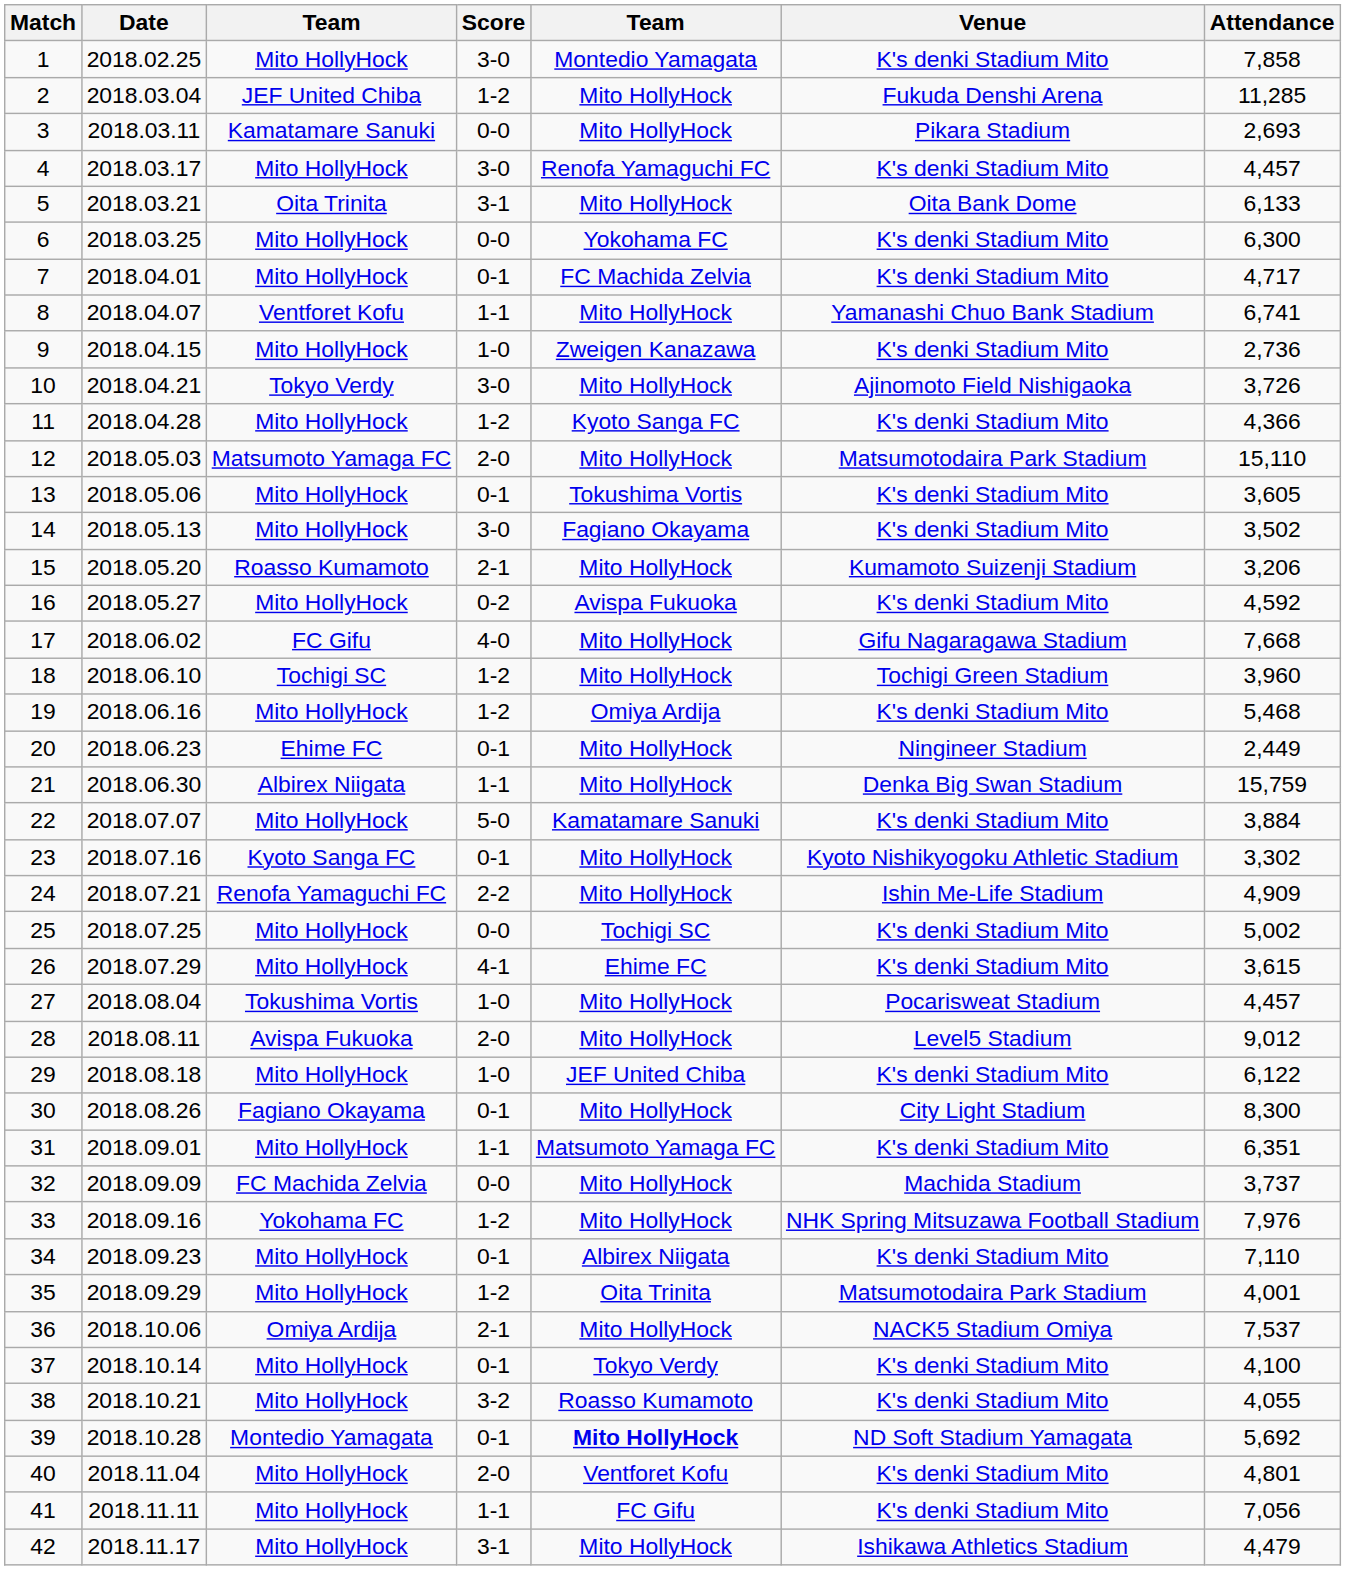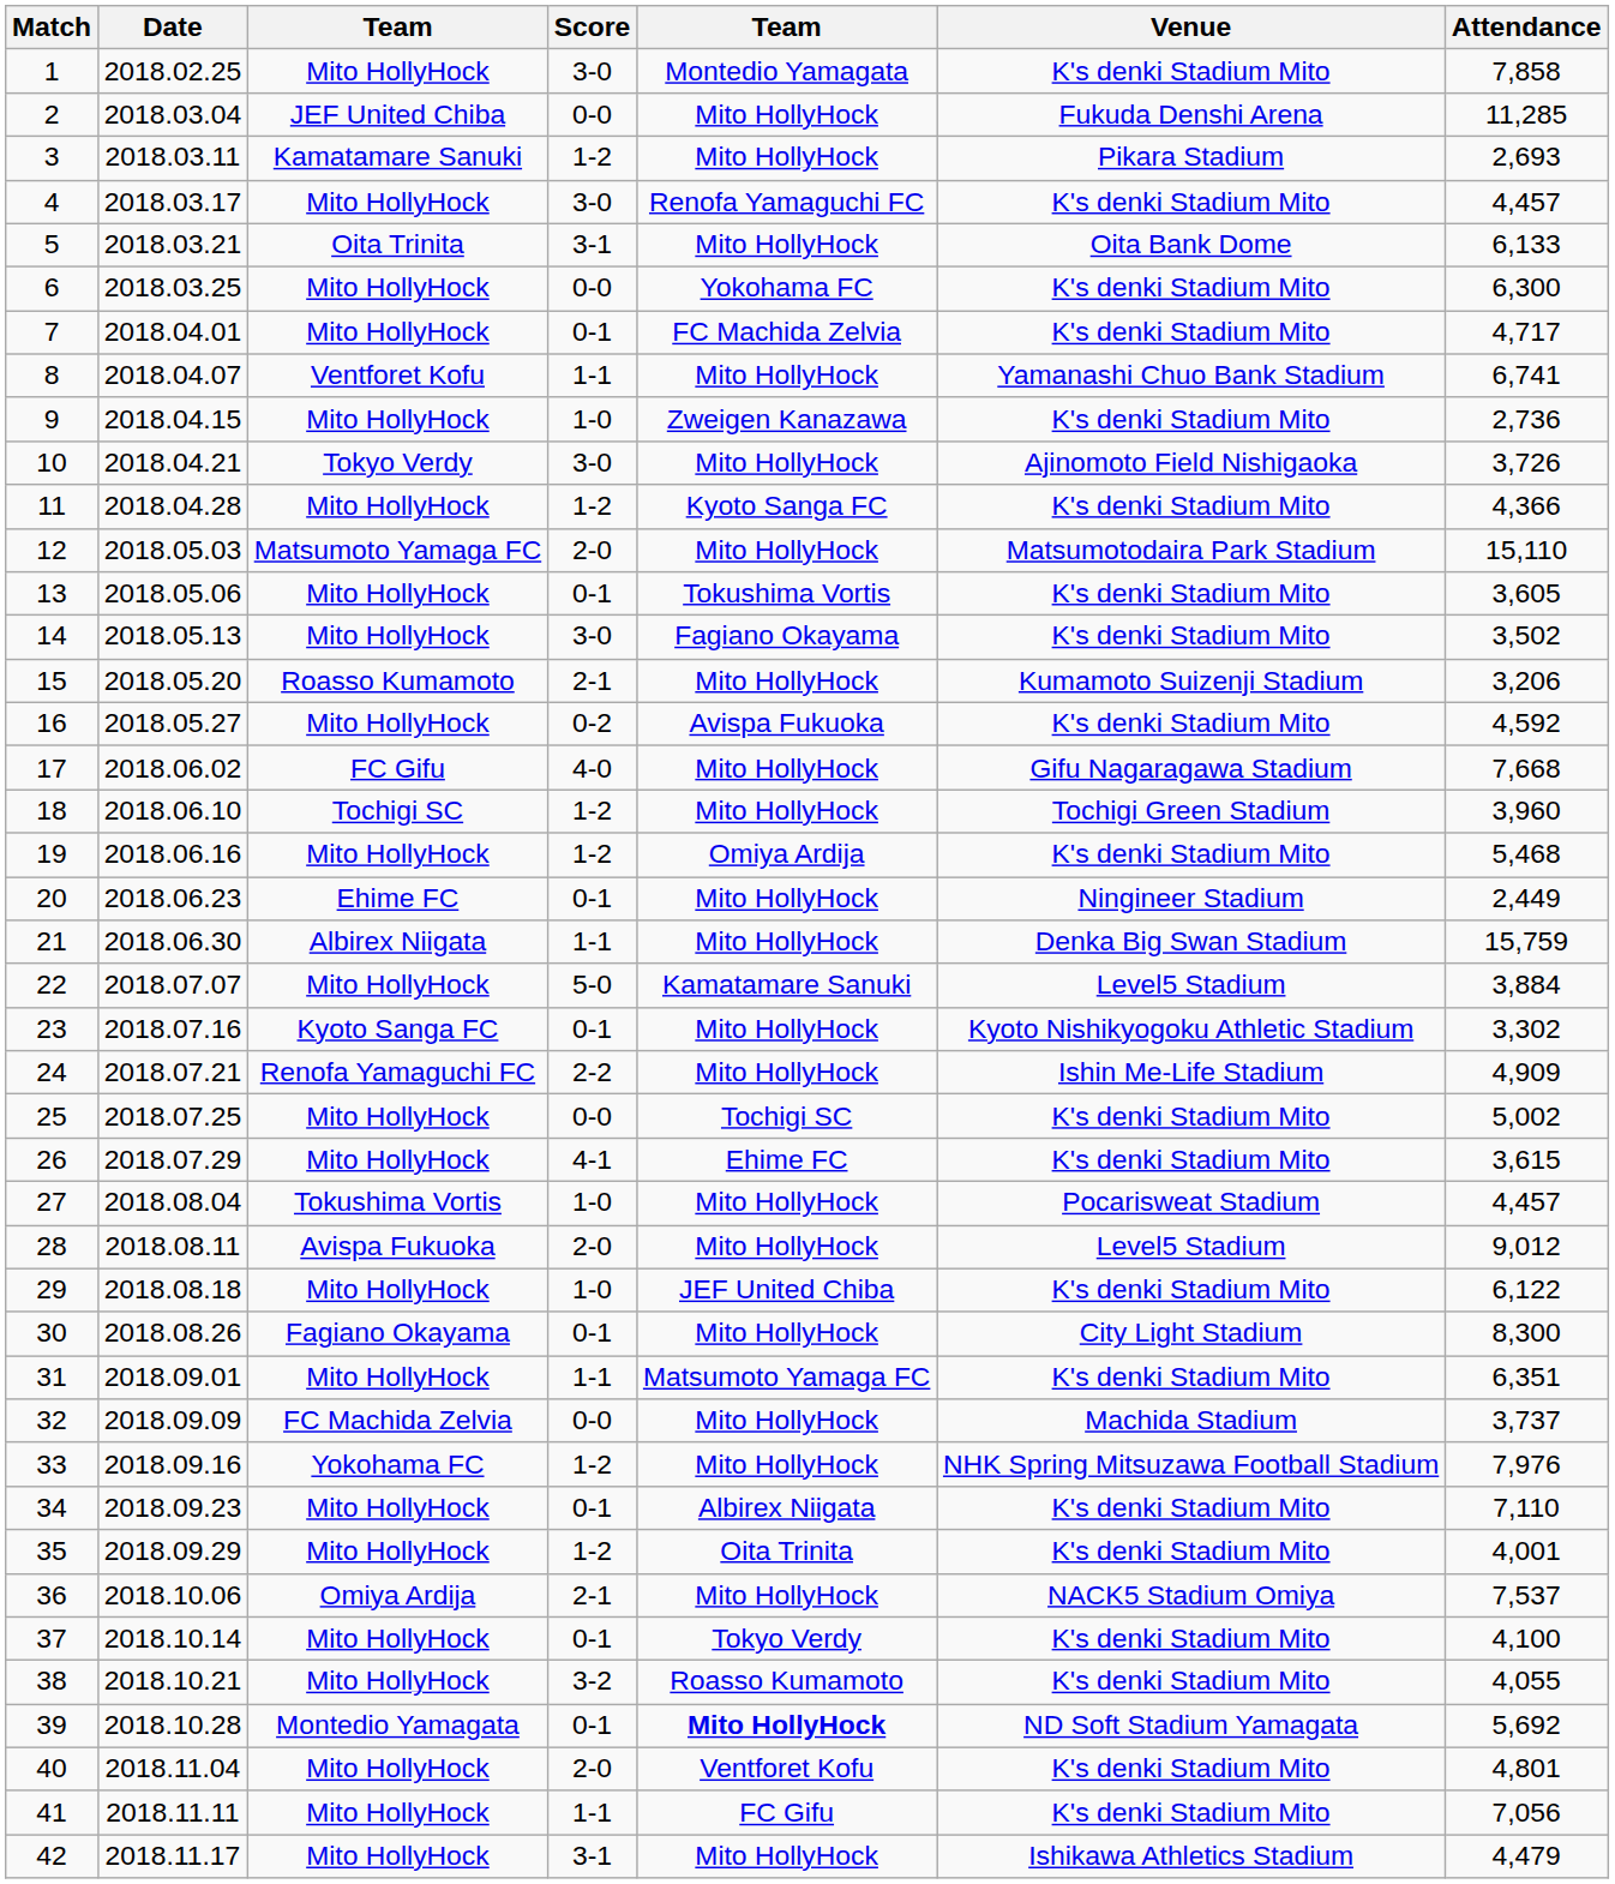 <table class="wikitable" style="text-align:center;">
 <tr>
 <th>Match</th>
 <th>Date</th>
 <th>Team</th>
 <th>Score</th>
 <th>Team</th>
 <th>Venue</th>
 <th>Attendance</th>
 </tr>
 <tr>
 <td>1</td>
 <td>2018.02.25</td>
 <td><a href='#'>Mito HollyHock</a></td>
 <td>3-0</td>
 <td><a href='#'>Montedio Yamagata</a></td>
 <td><a href='#'>K's denki Stadium Mito</a></td>
 <td>7,858</td>
 </tr>
 <tr>
 <td>2</td>
 <td>2018.03.04</td>
 <td><a href='#'>JEF United Chiba</a></td>
-<td>1-2</td>
+<td>0-0</td>
 <td><a href='#'>Mito HollyHock</a></td>
 <td><a href='#'>Fukuda Denshi Arena</a></td>
 <td>11,285</td>
 </tr>
 <tr>
 <td>3</td>
 <td>2018.03.11</td>
 <td><a href='#'>Kamatamare Sanuki</a></td>
-<td>0-0</td>
+<td>1-2</td>
 <td><a href='#'>Mito HollyHock</a></td>
 <td><a href='#'>Pikara Stadium</a></td>
 <td>2,693</td>
 </tr>
 <tr>
 <td>4</td>
 <td>2018.03.17</td>
 <td><a href='#'>Mito HollyHock</a></td>
 <td>3-0</td>
 <td><a href='#'>Renofa Yamaguchi FC</a></td>
 <td><a href='#'>K's denki Stadium Mito</a></td>
 <td>4,457</td>
 </tr>
 <tr>
 <td>5</td>
 <td>2018.03.21</td>
 <td><a href='#'>Oita Trinita</a></td>
 <td>3-1</td>
 <td><a href='#'>Mito HollyHock</a></td>
 <td><a href='#'>Oita Bank Dome</a></td>
 <td>6,133</td>
 </tr>
 <tr>
 <td>6</td>
 <td>2018.03.25</td>
 <td><a href='#'>Mito HollyHock</a></td>
 <td>0-0</td>
 <td><a href='#'>Yokohama FC</a></td>
 <td><a href='#'>K's denki Stadium Mito</a></td>
 <td>6,300</td>
 </tr>
 <tr>
 <td>7</td>
 <td>2018.04.01</td>
 <td><a href='#'>Mito HollyHock</a></td>
 <td>0-1</td>
 <td><a href='#'>FC Machida Zelvia</a></td>
 <td><a href='#'>K's denki Stadium Mito</a></td>
 <td>4,717</td>
 </tr>
 <tr>
 <td>8</td>
 <td>2018.04.07</td>
 <td><a href='#'>Ventforet Kofu</a></td>
 <td>1-1</td>
 <td><a href='#'>Mito HollyHock</a></td>
 <td><a href='#'>Yamanashi Chuo Bank Stadium</a></td>
 <td>6,741</td>
 </tr>
 <tr>
 <td>9</td>
 <td>2018.04.15</td>
 <td><a href='#'>Mito HollyHock</a></td>
 <td>1-0</td>
 <td><a href='#'>Zweigen Kanazawa</a></td>
 <td><a href='#'>K's denki Stadium Mito</a></td>
 <td>2,736</td>
 </tr>
 <tr>
 <td>10</td>
 <td>2018.04.21</td>
 <td><a href='#'>Tokyo Verdy</a></td>
 <td>3-0</td>
 <td><a href='#'>Mito HollyHock</a></td>
 <td><a href='#'>Ajinomoto Field Nishigaoka</a></td>
 <td>3,726</td>
 </tr>
 <tr>
 <td>11</td>
 <td>2018.04.28</td>
 <td><a href='#'>Mito HollyHock</a></td>
 <td>1-2</td>
 <td><a href='#'>Kyoto Sanga FC</a></td>
 <td><a href='#'>K's denki Stadium Mito</a></td>
 <td>4,366</td>
 </tr>
 <tr>
 <td>12</td>
 <td>2018.05.03</td>
 <td><a href='#'>Matsumoto Yamaga FC</a></td>
 <td>2-0</td>
 <td><a href='#'>Mito HollyHock</a></td>
 <td><a href='#'>Matsumotodaira Park Stadium</a></td>
 <td>15,110</td>
 </tr>
 <tr>
 <td>13</td>
 <td>2018.05.06</td>
 <td><a href='#'>Mito HollyHock</a></td>
 <td>0-1</td>
 <td><a href='#'>Tokushima Vortis</a></td>
 <td><a href='#'>K's denki Stadium Mito</a></td>
 <td>3,605</td>
 </tr>
 <tr>
 <td>14</td>
 <td>2018.05.13</td>
 <td><a href='#'>Mito HollyHock</a></td>
 <td>3-0</td>
 <td><a href='#'>Fagiano Okayama</a></td>
 <td><a href='#'>K's denki Stadium Mito</a></td>
 <td>3,502</td>
 </tr>
 <tr>
 <td>15</td>
 <td>2018.05.20</td>
 <td><a href='#'>Roasso Kumamoto</a></td>
 <td>2-1</td>
 <td><a href='#'>Mito HollyHock</a></td>
 <td><a href='#'>Kumamoto Suizenji Stadium</a></td>
 <td>3,206</td>
 </tr>
 <tr>
 <td>16</td>
 <td>2018.05.27</td>
 <td><a href='#'>Mito HollyHock</a></td>
 <td>0-2</td>
 <td><a href='#'>Avispa Fukuoka</a></td>
 <td><a href='#'>K's denki Stadium Mito</a></td>
 <td>4,592</td>
 </tr>
 <tr>
 <td>17</td>
 <td>2018.06.02</td>
 <td><a href='#'>FC Gifu</a></td>
 <td>4-0</td>
 <td><a href='#'>Mito HollyHock</a></td>
 <td><a href='#'>Gifu Nagaragawa Stadium</a></td>
 <td>7,668</td>
 </tr>
 <tr>
 <td>18</td>
 <td>2018.06.10</td>
 <td><a href='#'>Tochigi SC</a></td>
 <td>1-2</td>
 <td><a href='#'>Mito HollyHock</a></td>
 <td><a href='#'>Tochigi Green Stadium</a></td>
 <td>3,960</td>
 </tr>
 <tr>
 <td>19</td>
 <td>2018.06.16</td>
 <td><a href='#'>Mito HollyHock</a></td>
 <td>1-2</td>
 <td><a href='#'>Omiya Ardija</a></td>
 <td><a href='#'>K's denki Stadium Mito</a></td>
 <td>5,468</td>
 </tr>
 <tr>
 <td>20</td>
 <td>2018.06.23</td>
 <td><a href='#'>Ehime FC</a></td>
 <td>0-1</td>
 <td><a href='#'>Mito HollyHock</a></td>
 <td><a href='#'>Ningineer Stadium</a></td>
 <td>2,449</td>
 </tr>
 <tr>
 <td>21</td>
 <td>2018.06.30</td>
 <td><a href='#'>Albirex Niigata</a></td>
 <td>1-1</td>
 <td><a href='#'>Mito HollyHock</a></td>
 <td><a href='#'>Denka Big Swan Stadium</a></td>
 <td>15,759</td>
 </tr>
 <tr>
 <td>22</td>
 <td>2018.07.07</td>
 <td><a href='#'>Mito HollyHock</a></td>
 <td>5-0</td>
 <td><a href='#'>Kamatamare Sanuki</a></td>
-<td><a href='#'>K's denki Stadium Mito</a></td>
+<td><a href='#'>Level5 Stadium</a></td>
 <td>3,884</td>
 </tr>
 <tr>
 <td>23</td>
 <td>2018.07.16</td>
 <td><a href='#'>Kyoto Sanga FC</a></td>
 <td>0-1</td>
 <td><a href='#'>Mito HollyHock</a></td>
 <td><a href='#'>Kyoto Nishikyogoku Athletic Stadium</a></td>
 <td>3,302</td>
 </tr>
 <tr>
 <td>24</td>
 <td>2018.07.21</td>
 <td><a href='#'>Renofa Yamaguchi FC</a></td>
 <td>2-2</td>
 <td><a href='#'>Mito HollyHock</a></td>
 <td><a href='#'>Ishin Me-Life Stadium</a></td>
 <td>4,909</td>
 </tr>
 <tr>
 <td>25</td>
 <td>2018.07.25</td>
 <td><a href='#'>Mito HollyHock</a></td>
 <td>0-0</td>
 <td><a href='#'>Tochigi SC</a></td>
 <td><a href='#'>K's denki Stadium Mito</a></td>
 <td>5,002</td>
 </tr>
 <tr>
 <td>26</td>
 <td>2018.07.29</td>
 <td><a href='#'>Mito HollyHock</a></td>
 <td>4-1</td>
 <td><a href='#'>Ehime FC</a></td>
 <td><a href='#'>K's denki Stadium Mito</a></td>
 <td>3,615</td>
 </tr>
 <tr>
 <td>27</td>
 <td>2018.08.04</td>
 <td><a href='#'>Tokushima Vortis</a></td>
 <td>1-0</td>
 <td><a href='#'>Mito HollyHock</a></td>
 <td><a href='#'>Pocarisweat Stadium</a></td>
 <td>4,457</td>
 </tr>
 <tr>
 <td>28</td>
 <td>2018.08.11</td>
 <td><a href='#'>Avispa Fukuoka</a></td>
 <td>2-0</td>
 <td><a href='#'>Mito HollyHock</a></td>
 <td><a href='#'>Level5 Stadium</a></td>
 <td>9,012</td>
 </tr>
 <tr>
 <td>29</td>
 <td>2018.08.18</td>
 <td><a href='#'>Mito HollyHock</a></td>
 <td>1-0</td>
 <td><a href='#'>JEF United Chiba</a></td>
 <td><a href='#'>K's denki Stadium Mito</a></td>
 <td>6,122</td>
 </tr>
 <tr>
 <td>30</td>
 <td>2018.08.26</td>
 <td><a href='#'>Fagiano Okayama</a></td>
 <td>0-1</td>
 <td><a href='#'>Mito HollyHock</a></td>
 <td><a href='#'>City Light Stadium</a></td>
 <td>8,300</td>
 </tr>
 <tr>
 <td>31</td>
 <td>2018.09.01</td>
 <td><a href='#'>Mito HollyHock</a></td>
 <td>1-1</td>
 <td><a href='#'>Matsumoto Yamaga FC</a></td>
 <td><a href='#'>K's denki Stadium Mito</a></td>
 <td>6,351</td>
 </tr>
 <tr>
 <td>32</td>
 <td>2018.09.09</td>
 <td><a href='#'>FC Machida Zelvia</a></td>
 <td>0-0</td>
 <td><a href='#'>Mito HollyHock</a></td>
 <td><a href='#'>Machida Stadium</a></td>
 <td>3,737</td>
 </tr>
 <tr>
 <td>33</td>
 <td>2018.09.16</td>
 <td><a href='#'>Yokohama FC</a></td>
 <td>1-2</td>
 <td><a href='#'>Mito HollyHock</a></td>
 <td><a href='#'>NHK Spring Mitsuzawa Football Stadium</a></td>
 <td>7,976</td>
 </tr>
 <tr>
 <td>34</td>
 <td>2018.09.23</td>
 <td><a href='#'>Mito HollyHock</a></td>
 <td>0-1</td>
 <td><a href='#'>Albirex Niigata</a></td>
 <td><a href='#'>K's denki Stadium Mito</a></td>
 <td>7,110</td>
 </tr>
 <tr>
 <td>35</td>
 <td>2018.09.29</td>
 <td><a href='#'>Mito HollyHock</a></td>
 <td>1-2</td>
 <td><a href='#'>Oita Trinita</a></td>
-<td><a href='#'>Matsumotodaira Park Stadium</a></td>
+<td><a href='#'>K's denki Stadium Mito</a></td>
 <td>4,001</td>
 </tr>
 <tr>
 <td>36</td>
 <td>2018.10.06</td>
 <td><a href='#'>Omiya Ardija</a></td>
 <td>2-1</td>
 <td><a href='#'>Mito HollyHock</a></td>
 <td><a href='#'>NACK5 Stadium Omiya</a></td>
 <td>7,537</td>
 </tr>
 <tr>
 <td>37</td>
 <td>2018.10.14</td>
 <td><a href='#'>Mito HollyHock</a></td>
 <td>0-1</td>
 <td><a href='#'>Tokyo Verdy</a></td>
 <td><a href='#'>K's denki Stadium Mito</a></td>
 <td>4,100</td>
 </tr>
 <tr>
 <td>38</td>
 <td>2018.10.21</td>
 <td><a href='#'>Mito HollyHock</a></td>
 <td>3-2</td>
 <td><a href='#'>Roasso Kumamoto</a></td>
 <td><a href='#'>K's denki Stadium Mito</a></td>
 <td>4,055</td>
 </tr>
 <tr>
 <td>39</td>
 <td>2018.10.28</td>
 <td><a href='#'>Montedio Yamagata</a></td>
 <td>0-1</td>
 <td><strong><a href='#'>Mito HollyHock</a></strong></td>
 <td><a href='#'>ND Soft Stadium Yamagata</a></td>
 <td>5,692</td>
 </tr>
 <tr>
 <td>40</td>
 <td>2018.11.04</td>
 <td><a href='#'>Mito HollyHock</a></td>
 <td>2-0</td>
 <td><a href='#'>Ventforet Kofu</a></td>
 <td><a href='#'>K's denki Stadium Mito</a></td>
 <td>4,801</td>
 </tr>
 <tr>
 <td>41</td>
 <td>2018.11.11</td>
 <td><a href='#'>Mito HollyHock</a></td>
 <td>1-1</td>
 <td><a href='#'>FC Gifu</a></td>
 <td><a href='#'>K's denki Stadium Mito</a></td>
 <td>7,056</td>
 </tr>
 <tr>
 <td>42</td>
 <td>2018.11.17</td>
 <td><a href='#'>Mito HollyHock</a></td>
 <td>3-1</td>
 <td><a href='#'>Mito HollyHock</a></td>
 <td><a href='#'>Ishikawa Athletics Stadium</a></td>
 <td>4,479</td>
 </tr>
 </table>
